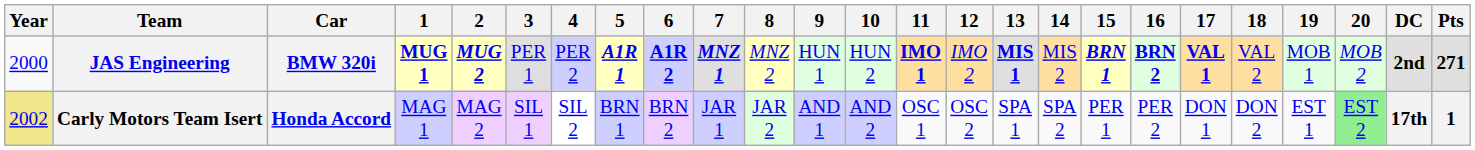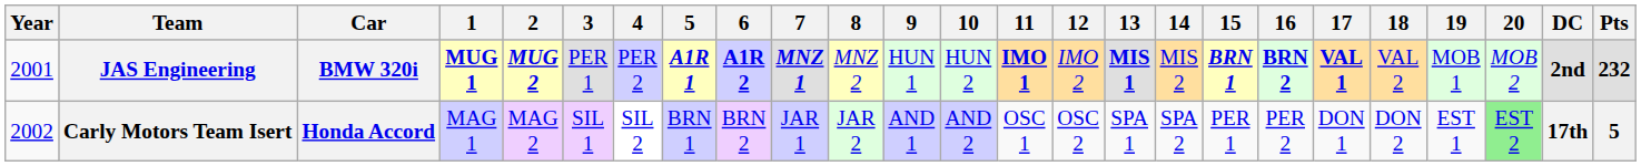 <table class="wikitable" style="text-align:center; font-size:85%">
 <tr>
 <th>Year</th>
 <th>Team</th>
 <th>Car</th>
 <th>1</th>
 <th>2</th>
 <th>3</th>
 <th>4</th>
 <th>5</th>
 <th>6</th>
 <th>7</th>
 <th>8</th>
 <th>9</th>
 <th>10</th>
 <th>11</th>
 <th>12</th>
 <th>13</th>
 <th>14</th>
 <th>15</th>
 <th>16</th>
 <th>17</th>
 <th>18</th>
 <th>19</th>
 <th>20</th>
 <th>DC</th>
 <th>Pts</th>
 </tr>
 <tr>
-<td><a href='#'>2000</a></td>
+<td><a href='#'>2001</a></td>
 <th nowrap><a href='#'>JAS Engineering</a></th>
 <th nowrap><a href='#'>BMW 320i</a></th>
 <td style="background:#FFFFBF;"><strong><a href='#'>MUG<br>1</a></strong><br></td>
 <td style="background:#FFFFBF;"><strong><em><a href='#'>MUG<br>2</a></em></strong><br></td>
 <td style="background:#DFDFDF;"><a href='#'>PER<br>1</a><br></td>
 <td style="background:#CFCFFF;"><a href='#'>PER<br>2</a><br></td>
 <td style="background:#FFFFBF;"><strong><em><a href='#'>A1R<br>1</a></em></strong><br></td>
 <td style="background:#CFCFFF;"><strong><a href='#'>A1R<br>2</a></strong><br></td>
 <td style="background:#DFDFDF;"><strong><em><a href='#'>MNZ<br>1</a></em></strong><br></td>
 <td style="background:#FFFFBF;"><em><a href='#'>MNZ<br>2</a></em><br></td>
 <td style="background:#DFFFDF;"><a href='#'>HUN<br>1</a><br></td>
 <td style="background:#DFFFDF;"><a href='#'>HUN<br>2</a><br></td>
 <td style="background:#FFDF9F;"><strong><a href='#'>IMO<br>1</a></strong><br></td>
 <td style="background:#FFDF9F;"><em><a href='#'>IMO<br>2</a></em><br></td>
 <td style="background:#DFDFDF;"><strong><a href='#'>MIS<br>1</a></strong><br></td>
 <td style="background:#FFDF9F;"><a href='#'>MIS<br>2</a><br></td>
 <td style="background:#FFFFBF;"><strong><em><a href='#'>BRN<br>1</a></em></strong><br></td>
 <td style="background:#DFFFDF;"><strong><a href='#'>BRN<br>2</a></strong><br></td>
 <td style="background:#FFDF9F;"><strong><a href='#'>VAL<br>1</a></strong><br></td>
 <td style="background:#FFDF9F;"><a href='#'>VAL<br>2</a><br></td>
 <td style="background:#DFFFDF;"><a href='#'>MOB<br>1</a><br></td>
 <td style="background:#DFFFDF;"><em><a href='#'>MOB<br>2</a></em><br></td>
 <th style="background:#DFDFDF;">2nd</th>
-<th style="background:#DFDFDF;">271</th>
+<th style="background:#DFDFDF;">232</th>
 </tr>
 <tr>
-<td style="background: khaki;"><a href='#'>2002</a></td>
+<td><a href='#'>2002</a></td>
 <th nowrap>Carly Motors Team Isert</th>
 <th nowrap><a href='#'>Honda Accord</a></th>
 <td style="background:#CFCFFF;"><a href='#'>MAG<br>1</a><br></td>
 <td style="background:#EFCFFF;"><a href='#'>MAG<br>2</a><br></td>
 <td style="background:#EFCFFF;"><a href='#'>SIL<br>1</a><br></td>
 <td style="background:#FFFFFF;"><a href='#'>SIL<br>2</a><br></td>
 <td style="background:#CFCFFF;"><a href='#'>BRN<br>1</a><br></td>
 <td style="background:#EFCFFF;"><a href='#'>BRN<br>2</a><br></td>
 <td style="background:#CFCFFF;"><a href='#'>JAR<br>1</a><br></td>
 <td style="background:#DFFFDF;"><a href='#'>JAR<br>2</a><br></td>
 <td style="background:#CFCFFF;"><a href='#'>AND<br>1</a><br></td>
 <td style="background:#CFCFFF;"><a href='#'>AND<br>2</a><br></td>
 <td><a href='#'>OSC<br>1</a></td>
 <td><a href='#'>OSC<br>2</a></td>
 <td><a href='#'>SPA<br>1</a></td>
 <td><a href='#'>SPA<br>2</a></td>
 <td><a href='#'>PER<br>1</a></td>
 <td><a href='#'>PER<br>2</a></td>
 <td><a href='#'>DON<br>1</a></td>
 <td><a href='#'>DON<br>2</a></td>
 <td><a href='#'>EST<br>1</a></td>
 <td style="background: lightgreen;"><a href='#'>EST<br>2</a></td>
 <th>17th</th>
-<th>1</th>
+<th>5</th>
 </tr>
 </table>
